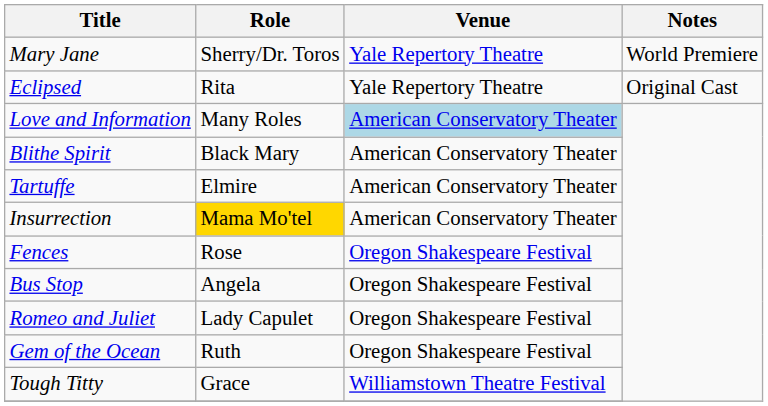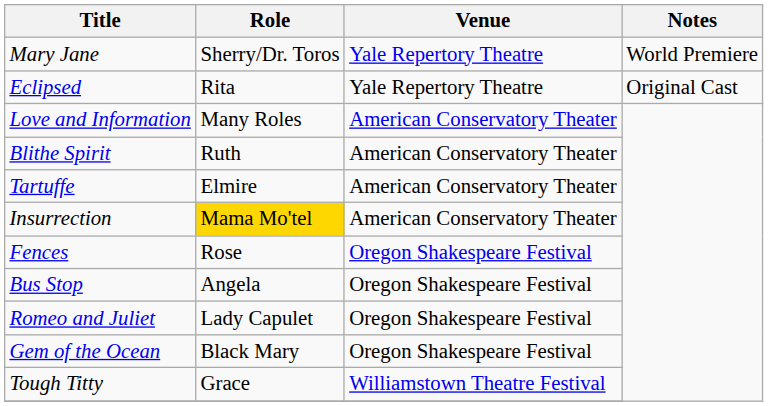 <table class="wikitable">
 <tr>
 <th>Title</th>
 <th>Role</th>
 <th>Venue</th>
 <th>Notes</th>
 </tr>
 <tr>
 <td><em>Mary Jane</em></td>
 <td>Sherry/Dr. Toros</td>
 <td><a href='#'>Yale Repertory Theatre</a></td>
 <td>World Premiere</td>
 </tr>
 <tr>
 <td><a href='#'><em>Eclipsed</em></a></td>
 <td>Rita</td>
 <td>Yale Repertory Theatre</td>
 <td>Original Cast</td>
 </tr>
 <tr>
 <td><em><a href='#'>Love and Information</a></em></td>
 <td>Many Roles</td>
-<td style="background: lightblue;"><a href='#'>American Conservatory Theater</a></td>
+<td><a href='#'>American Conservatory Theater</a></td>
 </tr>
 <tr>
 <td><em><a href='#'>Blithe Spirit</a></em></td>
-<td>Black Mary</td>
+<td>Ruth</td>
 <td>American Conservatory Theater</td>
 </tr>
 <tr>
 <td><em><a href='#'>Tartuffe</a></em></td>
 <td>Elmire</td>
 <td>American Conservatory Theater</td>
 </tr>
 <tr>
 <td><em>Insurrection</em></td>
 <td style="background: gold;">Mama Mo'tel</td>
 <td>American Conservatory Theater</td>
 </tr>
 <tr>
 <td><a href='#'><em>Fences</em></a></td>
 <td>Rose</td>
 <td><a href='#'>Oregon Shakespeare Festival</a></td>
 </tr>
 <tr>
 <td><em><a href='#'>Bus Stop</a></em></td>
 <td>Angela</td>
 <td>Oregon Shakespeare Festival</td>
 </tr>
 <tr>
 <td><em><a href='#'>Romeo and Juliet</a></em></td>
 <td>Lady Capulet</td>
 <td>Oregon Shakespeare Festival</td>
 </tr>
 <tr>
 <td><em><a href='#'>Gem of the Ocean</a></em></td>
-<td>Ruth</td>
+<td>Black Mary</td>
 <td>Oregon Shakespeare Festival</td>
 </tr>
 <tr>
 <td><em>Tough Titty</em></td>
 <td>Grace</td>
 <td><a href='#'>Williamstown Theatre Festival</a></td>
 </tr>
 <tr>
 </tr>
 </table>
